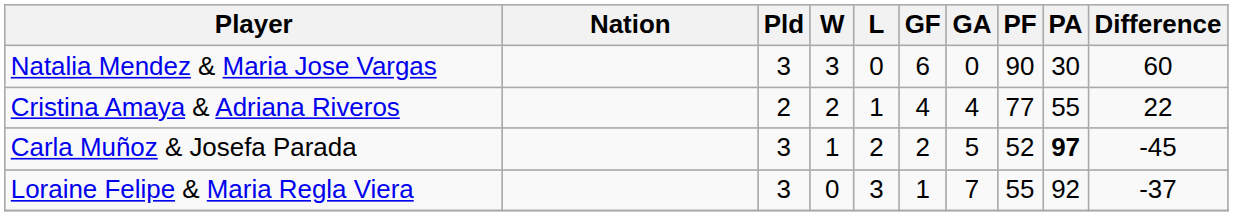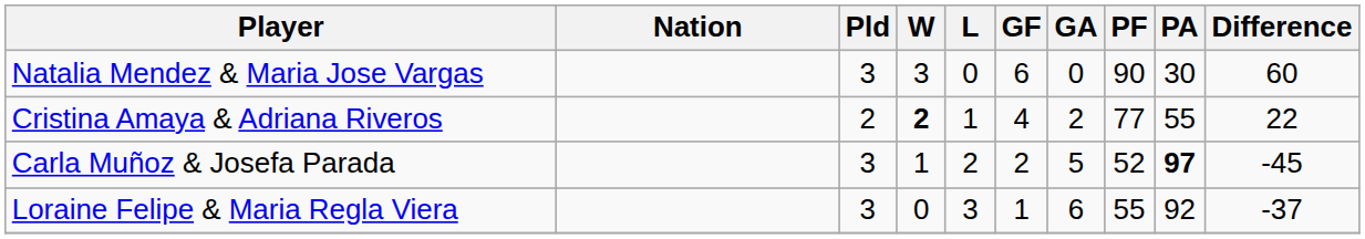 <table class="wikitable" style="text-align:center">
 <tr>
 <th width="300">Player</th>
 <th width="150">Nation</th>
 <th width=20>Pld</th>
 <th width=20>W</th>
 <th width=20>L</th>
 <th width=20>GF</th>
 <th width=20>GA</th>
 <th width=20>PF</th>
 <th width=20>PA</th>
 <th width=30>Difference</th>
 </tr>
 <tr>
 <td align="left"><a href='#'>Natalia Mendez</a> & <a href='#'>Maria Jose Vargas</a></td>
 <td align="left"></td>
 <td>3</td>
 <td>3</td>
 <td>0</td>
 <td>6</td>
 <td>0</td>
 <td>90</td>
 <td>30</td>
 <td>60</td>
 </tr>
 <tr>
 <td align="left"><a href='#'>Cristina Amaya</a> & <a href='#'>Adriana Riveros</a></td>
 <td align="left"></td>
 <td>2</td>
-<td>2</td>
+<td><strong>2</strong></td>
 <td>1</td>
 <td>4</td>
-<td>4</td>
+<td>2</td>
 <td>77</td>
 <td>55</td>
 <td>22</td>
 </tr>
 <tr>
 <td align="left"><a href='#'>Carla Muñoz</a> & Josefa Parada</td>
 <td align="left"></td>
 <td>3</td>
 <td>1</td>
 <td>2</td>
 <td>2</td>
 <td>5</td>
 <td>52</td>
 <td><strong>97</strong></td>
 <td>-45</td>
 </tr>
 <tr>
 <td align="left"><a href='#'>Loraine Felipe</a> & <a href='#'>Maria Regla Viera</a></td>
 <td align="left"></td>
 <td>3</td>
 <td>0</td>
 <td>3</td>
 <td>1</td>
-<td>7</td>
+<td>6</td>
 <td>55</td>
 <td>92</td>
 <td>-37</td>
 </tr>
 <tr>
 </tr>
 </table>
